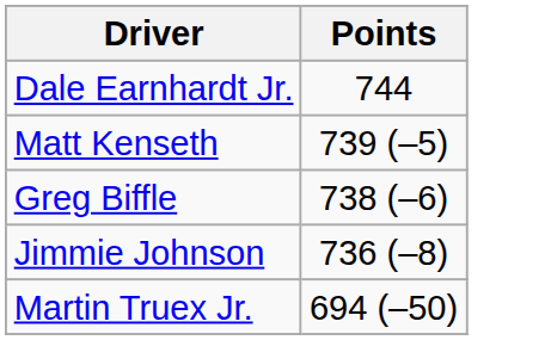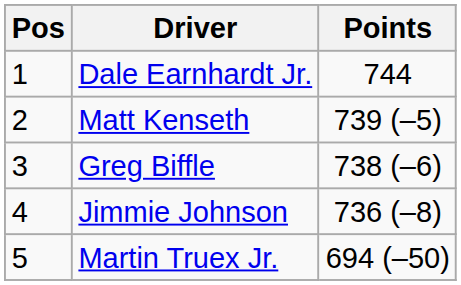 <table class="sortable wikitable " style="font-size: 95%;">
 <tr>
+<th>Pos</th>
 <th>Driver</th>
 <th>Points</th>
 </tr>
 <tr>
+<td>1</td>
 <td><a href='#'>Dale Earnhardt Jr.</a></td>
 <td style="text-align:center;">744</td>
 </tr>
 <tr>
+<td>2</td>
 <td><a href='#'>Matt Kenseth</a></td>
 <td style="text-align:center;">739 (–5)</td>
 </tr>
 <tr>
+<td>3</td>
 <td><a href='#'>Greg Biffle</a></td>
 <td style="text-align:center;">738 (–6)</td>
 </tr>
 <tr>
+<td>4</td>
 <td><a href='#'>Jimmie Johnson</a></td>
 <td style="text-align:center;">736 (–8)</td>
 </tr>
 <tr>
+<td>5</td>
 <td><a href='#'>Martin Truex Jr.</a></td>
 <td style="text-align:center;">694 (–50)</td>
 </tr>
 </table>
